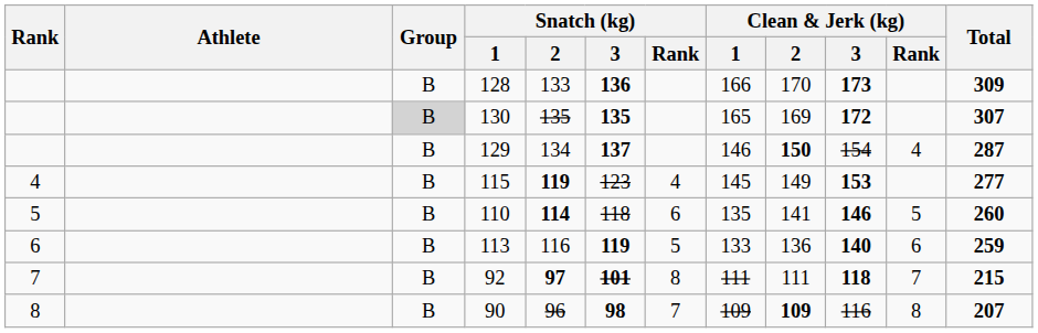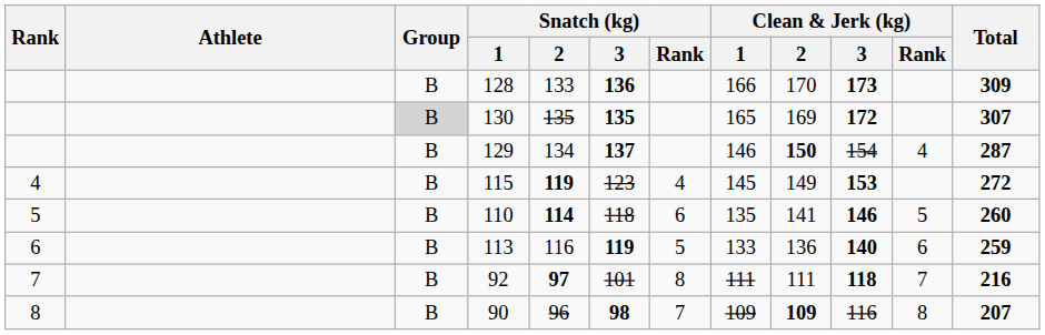 <table class = "wikitable" style="text-align:center;">
 <tr>
 <th rowspan=2 width=40>Rank</th>
 <th rowspan=2 width=250>Athlete</th>
 <th rowspan=2 width=50>Group</th>
 <th colspan=4>Snatch (kg)</th>
 <th colspan=4>Clean & Jerk (kg)</th>
 <th rowspan=2 width=60>Total</th>
 </tr>
 <tr>
 <th width=40>1</th>
 <th width=40>2</th>
 <th width=40>3</th>
 <th width=40>Rank</th>
 <th width=40>1</th>
 <th width=40>2</th>
 <th width=40>3</th>
 <th width=40>Rank</th>
 </tr>
 <tr>
 <td></td>
 <td align=left></td>
 <td>B</td>
 <td>128</td>
 <td>133</td>
 <td><strong>136</strong></td>
 <td></td>
 <td>166</td>
 <td>170</td>
 <td><strong>173</strong></td>
 <td></td>
 <td><strong>309</strong></td>
 </tr>
 <tr>
 <td></td>
 <td align=left></td>
 <td style="background: lightgrey;">B</td>
 <td>130</td>
 <td><s>135</s></td>
 <td><strong>135</strong></td>
 <td></td>
 <td>165</td>
 <td>169</td>
 <td><strong>172</strong></td>
 <td></td>
 <td><strong>307</strong></td>
 </tr>
 <tr>
 <td></td>
 <td align=left></td>
 <td>B</td>
 <td>129</td>
 <td>134</td>
 <td><strong>137</strong></td>
 <td></td>
 <td>146</td>
 <td><strong>150</strong></td>
 <td><s>154</s></td>
 <td>4</td>
 <td><strong>287</strong></td>
 </tr>
 <tr>
 <td>4</td>
 <td align=left></td>
 <td>B</td>
 <td>115</td>
 <td><strong>119</strong></td>
 <td><s>123</s></td>
 <td>4</td>
 <td>145</td>
 <td>149</td>
 <td><strong>153</strong></td>
 <td></td>
-<td><strong>277</strong></td>
+<td><strong>272</strong></td>
 </tr>
 <tr>
 <td>5</td>
 <td align=left></td>
 <td>B</td>
 <td>110</td>
 <td><strong>114</strong></td>
 <td><s>118</s></td>
 <td>6</td>
 <td>135</td>
 <td>141</td>
 <td><strong>146</strong></td>
 <td>5</td>
 <td><strong>260</strong></td>
 </tr>
 <tr>
 <td>6</td>
 <td align=left></td>
 <td>B</td>
 <td>113</td>
 <td>116</td>
 <td><strong>119</strong></td>
 <td>5</td>
 <td>133</td>
 <td>136</td>
 <td><strong>140</strong></td>
 <td>6</td>
 <td><strong>259</strong></td>
 </tr>
 <tr>
 <td>7</td>
 <td align=left></td>
 <td>B</td>
 <td>92</td>
 <td><strong>97</strong></td>
-<td><strong><s>101</s></strong></td>
+<td><s>101</s></td>
 <td>8</td>
 <td><s>111</s></td>
 <td>111</td>
 <td><strong>118</strong></td>
 <td>7</td>
-<td><strong>215</strong></td>
+<td><strong>216</strong></td>
 </tr>
 <tr>
 <td>8</td>
 <td align=left></td>
 <td>B</td>
 <td>90</td>
 <td><s>96</s></td>
 <td><strong>98</strong></td>
 <td>7</td>
 <td><s>109</s></td>
 <td><strong>109</strong></td>
 <td><s>116</s></td>
 <td>8</td>
 <td><strong>207</strong></td>
 </tr>
 </table>
